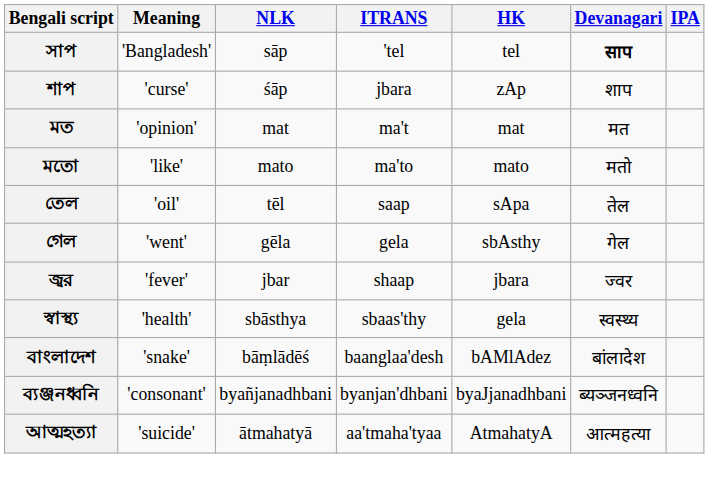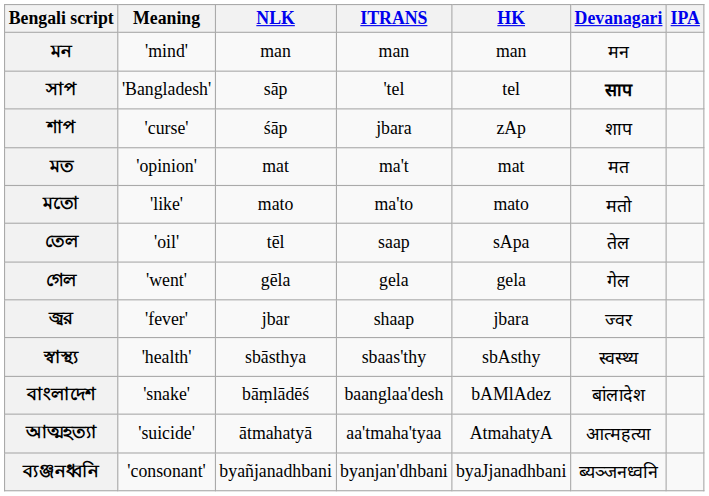 <table class="wikitable">
 <tr>
 <th>Bengali script</th>
 <th>Meaning</th>
 <th><a href='#'>NLK</a></th>
 <th><a href='#'>ITRANS</a></th>
 <th><a href='#'>HK</a></th>
 <th><a href='#'>Devanagari</a></th>
 <th><a href='#'>IPA</a></th>
+</tr>
+<tr style="text-align:center">
+<th>মন</th>
+<td>'mind'</td>
+<td>man</td>
+<td>man</td>
+<td>man</td>
+<td>मन</td>
+<td></td>
 </tr>
 <tr style="text-align:center">
 <th>সাপ</th>
 <td>'Bangladesh'</td>
 <td>sāp</td>
 <td>'tel</td>
 <td>tel</td>
 <td><strong>साप</strong></td>
 <td></td>
 </tr>
 <tr style="text-align:center">
 <th>শাপ</th>
 <td>'curse'</td>
 <td>śāp</td>
 <td>jbara</td>
 <td>zAp</td>
 <td>शाप</td>
 <td></td>
 </tr>
 <tr style="text-align:center">
 <th>মত</th>
 <td>'opinion'</td>
 <td>mat</td>
 <td>ma't</td>
 <td>mat</td>
 <td>मत</td>
 <td></td>
 </tr>
 <tr style="text-align:center">
 <th>মতো</th>
 <td>'like'</td>
 <td>mato</td>
 <td>ma'to</td>
 <td>mato</td>
 <td>मतो</td>
 <td></td>
 </tr>
 <tr style="text-align:center">
 <th>তেল</th>
 <td>'oil'</td>
 <td>tēl</td>
 <td>saap</td>
 <td>sApa</td>
 <td>तेल</td>
 <td></td>
 </tr>
 <tr style="text-align:center">
 <th>গেল</th>
 <td>'went'</td>
 <td>gēla</td>
 <td>gela</td>
-<td>sbAsthy</td>
+<td>gela</td>
 <td>गेल</td>
 <td></td>
 </tr>
 <tr style="text-align:center">
 <th>জ্বর</th>
 <td>'fever'</td>
 <td>jbar</td>
 <td>shaap</td>
 <td>jbara</td>
 <td>ज्वर</td>
 <td></td>
 </tr>
 <tr style="text-align:center">
 <th>স্বাস্থ্য</th>
 <td>'health'</td>
 <td>sbāsthya</td>
 <td>sbaas'thy</td>
-<td>gela</td>
+<td>sbAsthy</td>
 <td>स्वस्थ्य</td>
 <td></td>
 </tr>
 <tr style="text-align:center">
 <th>বাংলাদেশ</th>
 <td>'snake'</td>
 <td>bāṃlādēś</td>
 <td>baanglaa'desh</td>
 <td>bAMlAdez</td>
 <td>बांलादेश</td>
 <td></td>
 </tr>
 <tr style="text-align:center">
+<th>আত্মহত্যা</th>
+<td>'suicide'</td>
+<td>ātmahatyā</td>
+<td>aa'tmaha'tyaa</td>
+<td>AtmahatyA</td>
+<td>आत्महत्या</td>
+<td></td>
+</tr>
+<tr style="text-align:center">
 <th>ব্যঞ্জনধ্বনি</th>
 <td>'consonant'</td>
 <td>byañjanadhbani</td>
 <td>byanjan'dhbani</td>
 <td>byaJjanadhbani</td>
 <td>ब्यञ्जनध्वनि</td>
 <td></td>
 </tr>
-<tr style="text-align:center">
-<th>আত্মহত্যা</th>
-<td>'suicide'</td>
-<td>ātmahatyā</td>
-<td>aa'tmaha'tyaa</td>
-<td>AtmahatyA</td>
-<td>आत्महत्या</td>
-<td></td>
-</tr>
 </table>
